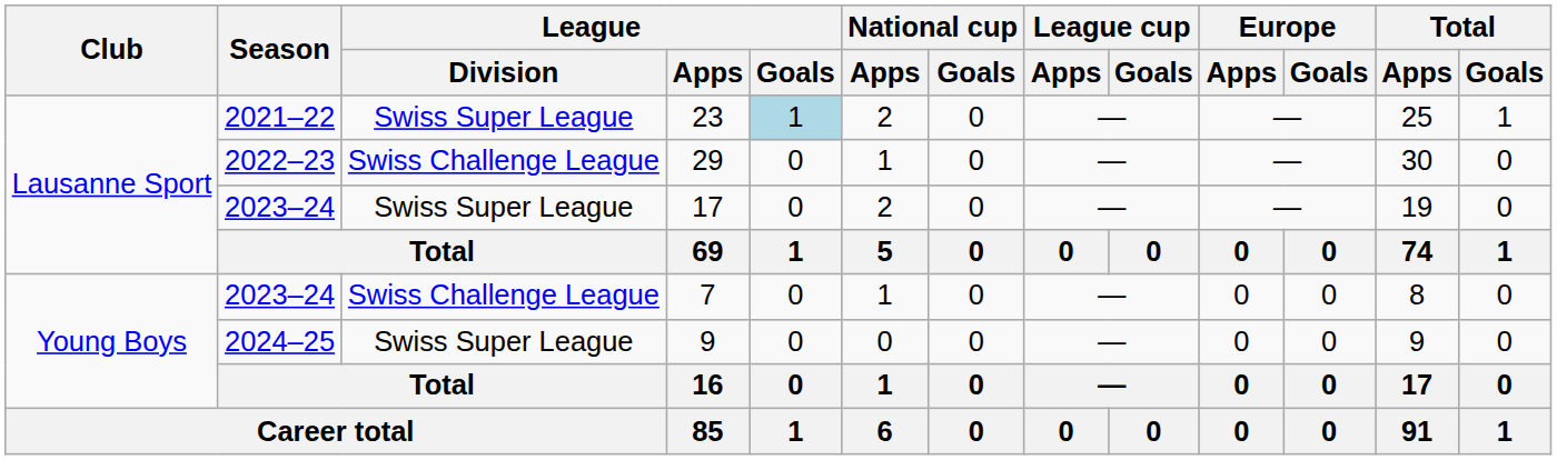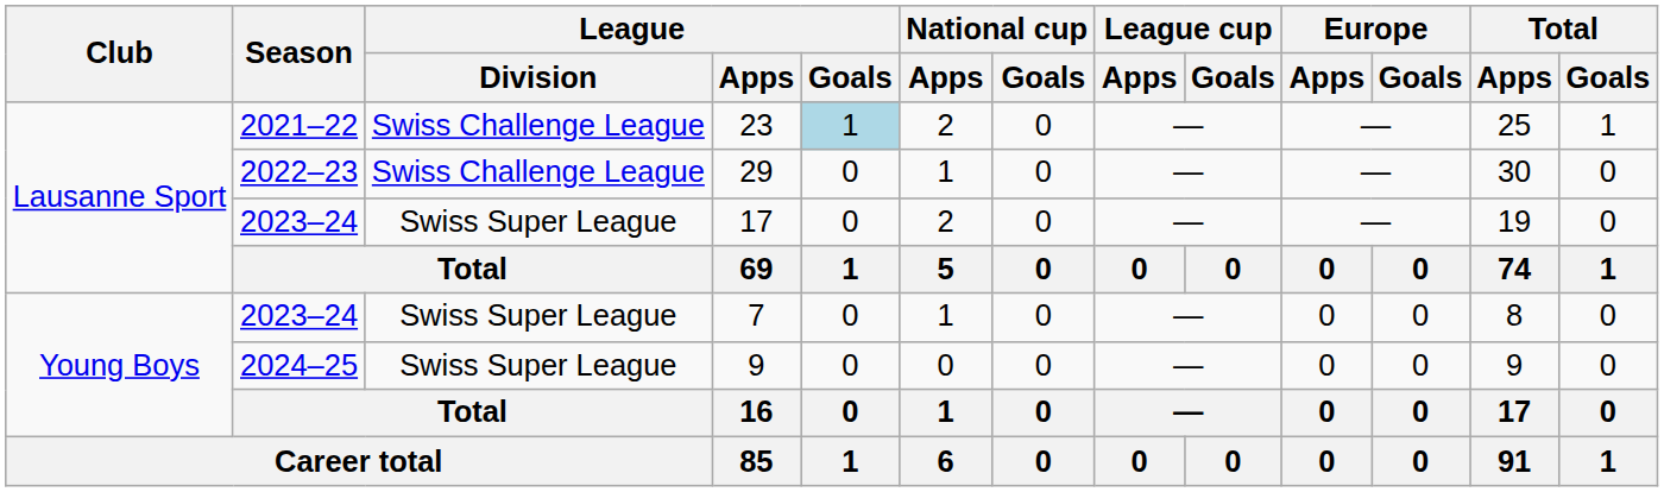 <table class="wikitable" style="text-align:center">
 <tr>
 <th rowspan="2">Club</th>
 <th rowspan="2">Season</th>
 <th colspan="3">League</th>
 <th colspan="2">National cup</th>
 <th colspan="2">League cup</th>
 <th colspan="2">Europe</th>
 <th colspan="2">Total</th>
 </tr>
 <tr>
 <th>Division</th>
 <th>Apps</th>
 <th>Goals</th>
 <th>Apps</th>
 <th>Goals</th>
 <th>Apps</th>
 <th>Goals</th>
 <th>Apps</th>
 <th>Goals</th>
 <th>Apps</th>
 <th>Goals</th>
 </tr>
 <tr>
 <td rowspan="4"><a href='#'>Lausanne Sport</a></td>
 <td><a href='#'>2021–22</a></td>
-<td><a href='#'>Swiss Super League</a></td>
+<td><a href='#'>Swiss Challenge League</a></td>
 <td>23</td>
 <td style="background: lightblue;">1</td>
 <td>2</td>
 <td>0</td>
 <td colspan="2">—</td>
 <td colspan="2">—</td>
 <td>25</td>
 <td>1</td>
 </tr>
 <tr>
 <td><a href='#'>2022–23</a></td>
 <td><a href='#'>Swiss Challenge League</a></td>
 <td>29</td>
 <td>0</td>
 <td>1</td>
 <td>0</td>
 <td colspan="2">—</td>
 <td colspan="2">—</td>
 <td>30</td>
 <td>0</td>
 </tr>
 <tr>
 <td><a href='#'>2023–24</a></td>
 <td>Swiss Super League</td>
 <td>17</td>
 <td>0</td>
 <td>2</td>
 <td>0</td>
 <td colspan="2">—</td>
 <td colspan="2">—</td>
 <td>19</td>
 <td>0</td>
 </tr>
 <tr>
 <th colspan="2">Total</th>
 <th>69</th>
 <th>1</th>
 <th>5</th>
 <th>0</th>
 <th>0</th>
 <th>0</th>
 <th>0</th>
 <th>0</th>
 <th>74</th>
 <th>1</th>
 </tr>
 <tr>
 <td rowspan="3"><a href='#'>Young Boys</a></td>
 <td><a href='#'>2023–24</a></td>
-<td><a href='#'>Swiss Challenge League</a></td>
+<td>Swiss Super League</td>
 <td>7</td>
 <td>0</td>
 <td>1</td>
 <td>0</td>
 <td colspan="2">—</td>
 <td>0</td>
 <td>0</td>
 <td>8</td>
 <td>0</td>
 </tr>
 <tr>
 <td><a href='#'>2024–25</a></td>
 <td>Swiss Super League</td>
 <td>9</td>
 <td>0</td>
 <td>0</td>
 <td>0</td>
 <td colspan="2">—</td>
 <td>0</td>
 <td>0</td>
 <td>9</td>
 <td>0</td>
 </tr>
 <tr>
 <th colspan="2">Total</th>
 <th>16</th>
 <th>0</th>
 <th>1</th>
 <th>0</th>
 <th colspan="2">—</th>
 <th>0</th>
 <th>0</th>
 <th>17</th>
 <th>0</th>
 </tr>
 <tr>
 <th colspan="3">Career total</th>
 <th>85</th>
 <th>1</th>
 <th>6</th>
 <th>0</th>
 <th>0</th>
 <th>0</th>
 <th>0</th>
 <th>0</th>
 <th>91</th>
 <th>1</th>
 </tr>
 </table>
